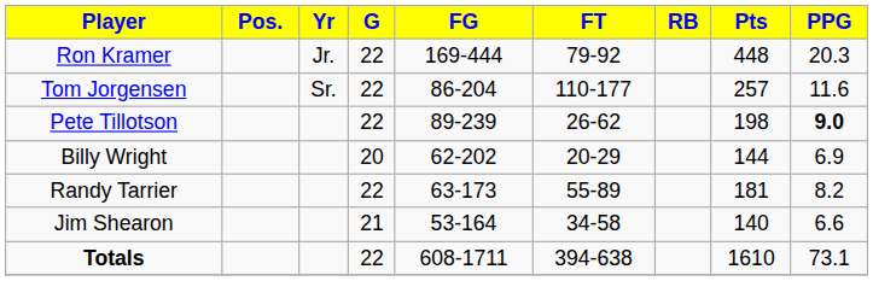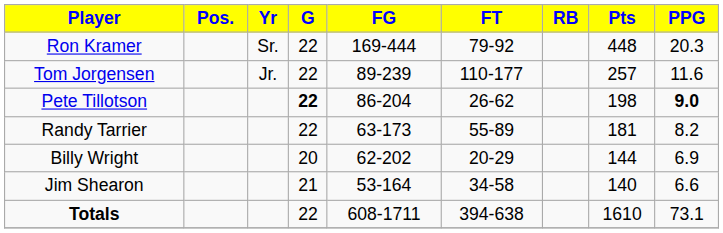 <table class="wikitable" width="650">
 <tr align="center"  style="background:yellow;color:blue;">
 <td><strong>Player</strong></td>
 <td><strong>Pos.</strong></td>
 <td><strong>Yr</strong></td>
 <td><strong>G</strong></td>
 <td><strong>FG</strong></td>
 <td><strong>FT</strong></td>
 <td><strong>RB</strong></td>
 <td><strong>Pts</strong></td>
 <td><strong>PPG</strong></td>
 </tr>
 <tr align="center" bgcolor="">
 <td><a href='#'>Ron Kramer</a></td>
 <td></td>
-<td>Jr.</td>
+<td>Sr.</td>
 <td>22</td>
 <td>169-444</td>
 <td>79-92</td>
 <td></td>
 <td>448</td>
 <td>20.3</td>
 </tr>
 <tr align="center" bgcolor="">
 <td><a href='#'>Tom Jorgensen</a></td>
 <td></td>
-<td>Sr.</td>
+<td>Jr.</td>
 <td>22</td>
-<td>86-204</td>
+<td>89-239</td>
 <td>110-177</td>
 <td></td>
 <td>257</td>
 <td>11.6</td>
 </tr>
 <tr align="center" bgcolor="">
 <td><a href='#'>Pete Tillotson</a></td>
 <td></td>
 <td></td>
-<td>22</td>
-<td>89-239</td>
+<td><strong>22</strong></td>
+<td>86-204</td>
 <td>26-62</td>
 <td></td>
 <td>198</td>
 <td><strong>9.0</strong></td>
+</tr>
+<tr align="center" bgcolor="">
+<td>Randy Tarrier</td>
+<td></td>
+<td></td>
+<td>22</td>
+<td>63-173</td>
+<td>55-89</td>
+<td></td>
+<td>181</td>
+<td>8.2</td>
 </tr>
 <tr align="center" bgcolor="">
 <td>Billy Wright</td>
 <td></td>
 <td></td>
 <td>20</td>
 <td>62-202</td>
 <td>20-29</td>
 <td></td>
 <td>144</td>
 <td>6.9</td>
-</tr>
-<tr align="center" bgcolor="">
-<td>Randy Tarrier</td>
-<td></td>
-<td></td>
-<td>22</td>
-<td>63-173</td>
-<td>55-89</td>
-<td></td>
-<td>181</td>
-<td>8.2</td>
 </tr>
 <tr align="center" bgcolor="">
 <td>Jim Shearon</td>
 <td></td>
 <td></td>
 <td>21</td>
 <td>53-164</td>
 <td>34-58</td>
 <td></td>
 <td>140</td>
 <td>6.6</td>
 </tr>
 <tr align="center" bgcolor="">
 <td><strong>Totals</strong></td>
 <td></td>
 <td></td>
 <td>22</td>
 <td>608-1711</td>
 <td>394-638</td>
 <td></td>
 <td>1610</td>
 <td>73.1</td>
 </tr>
 <tr align="center" bgcolor="">
 </tr>
 </table>
